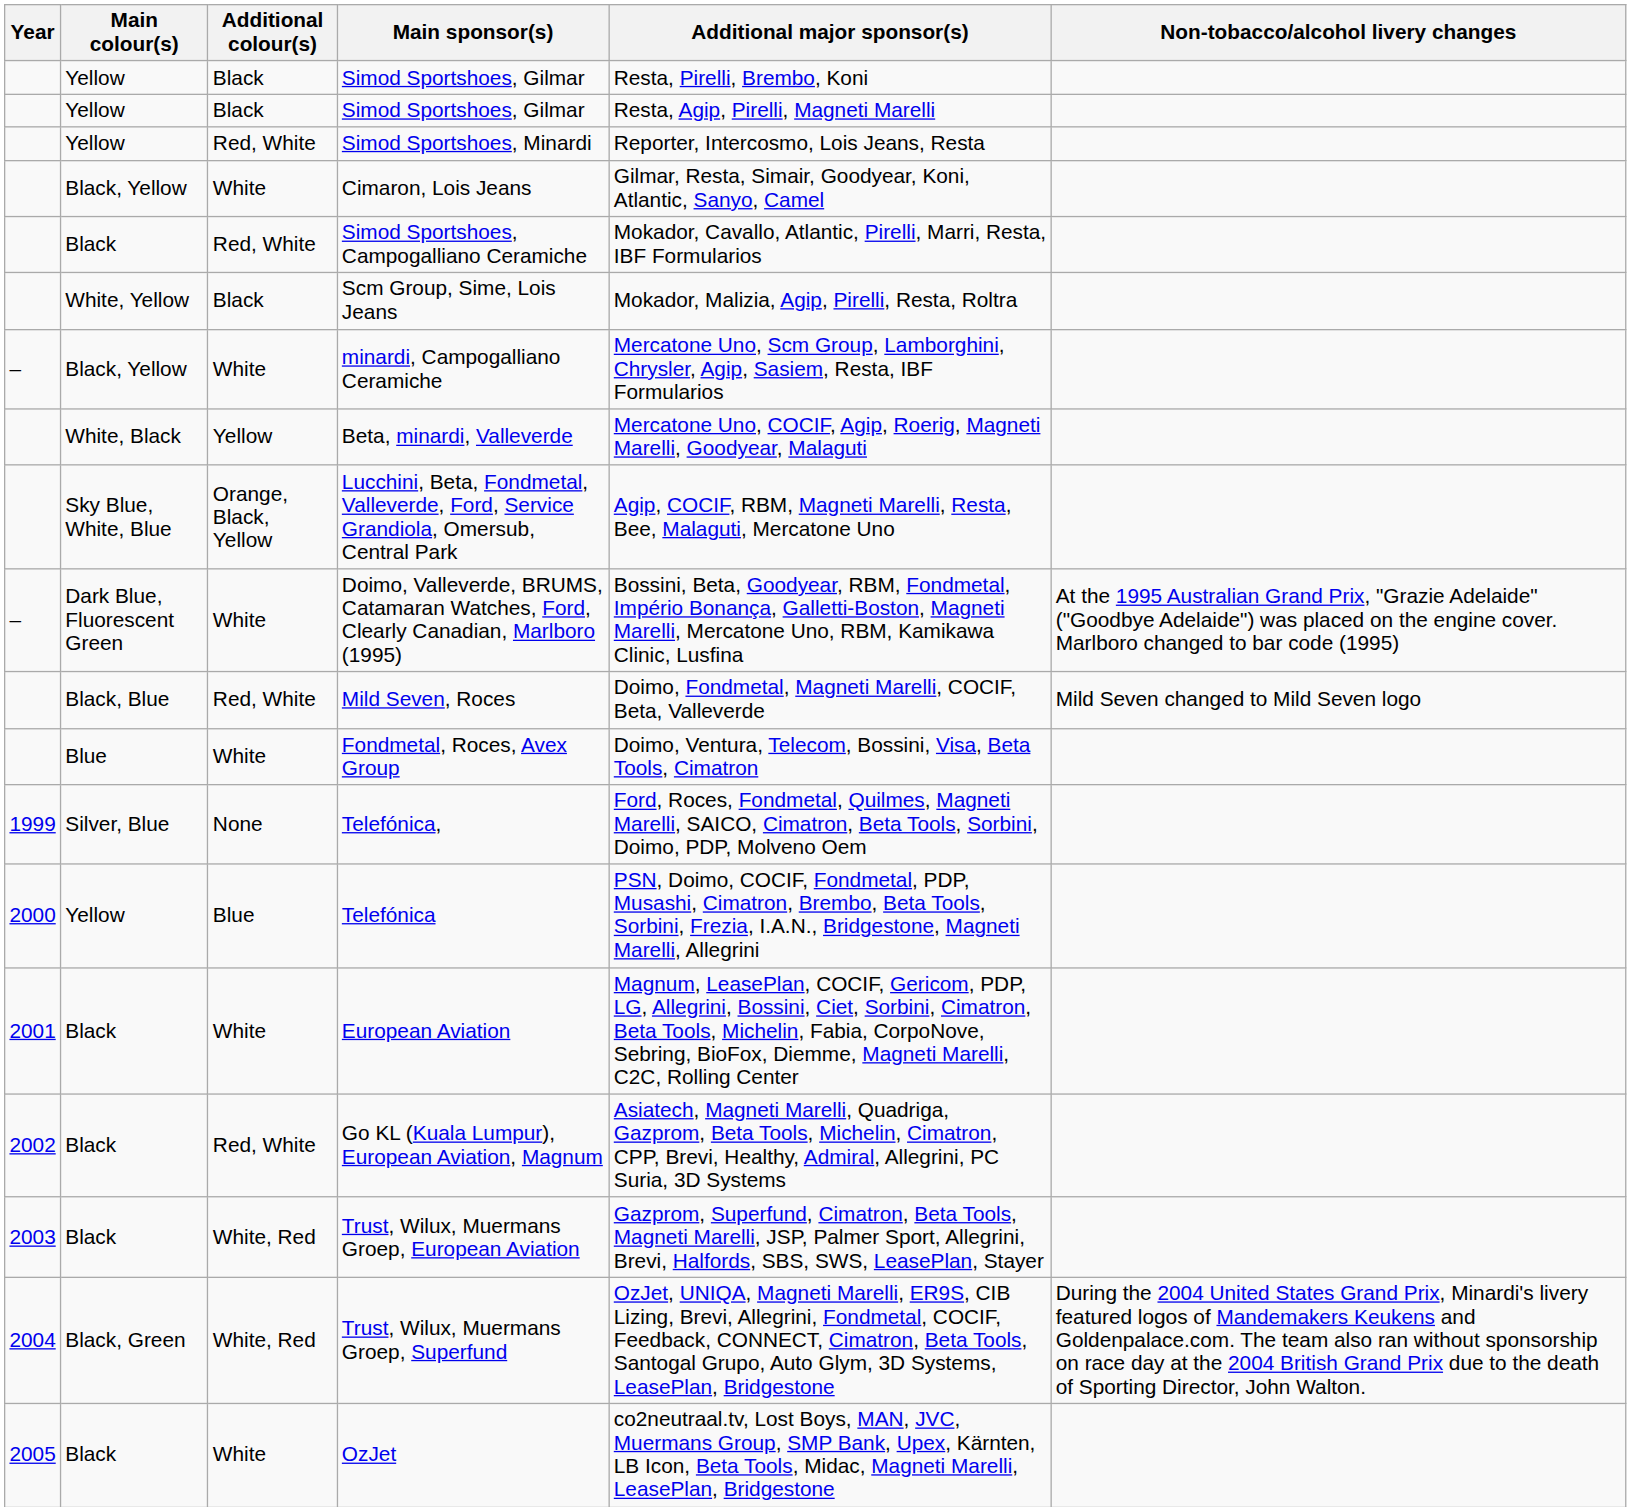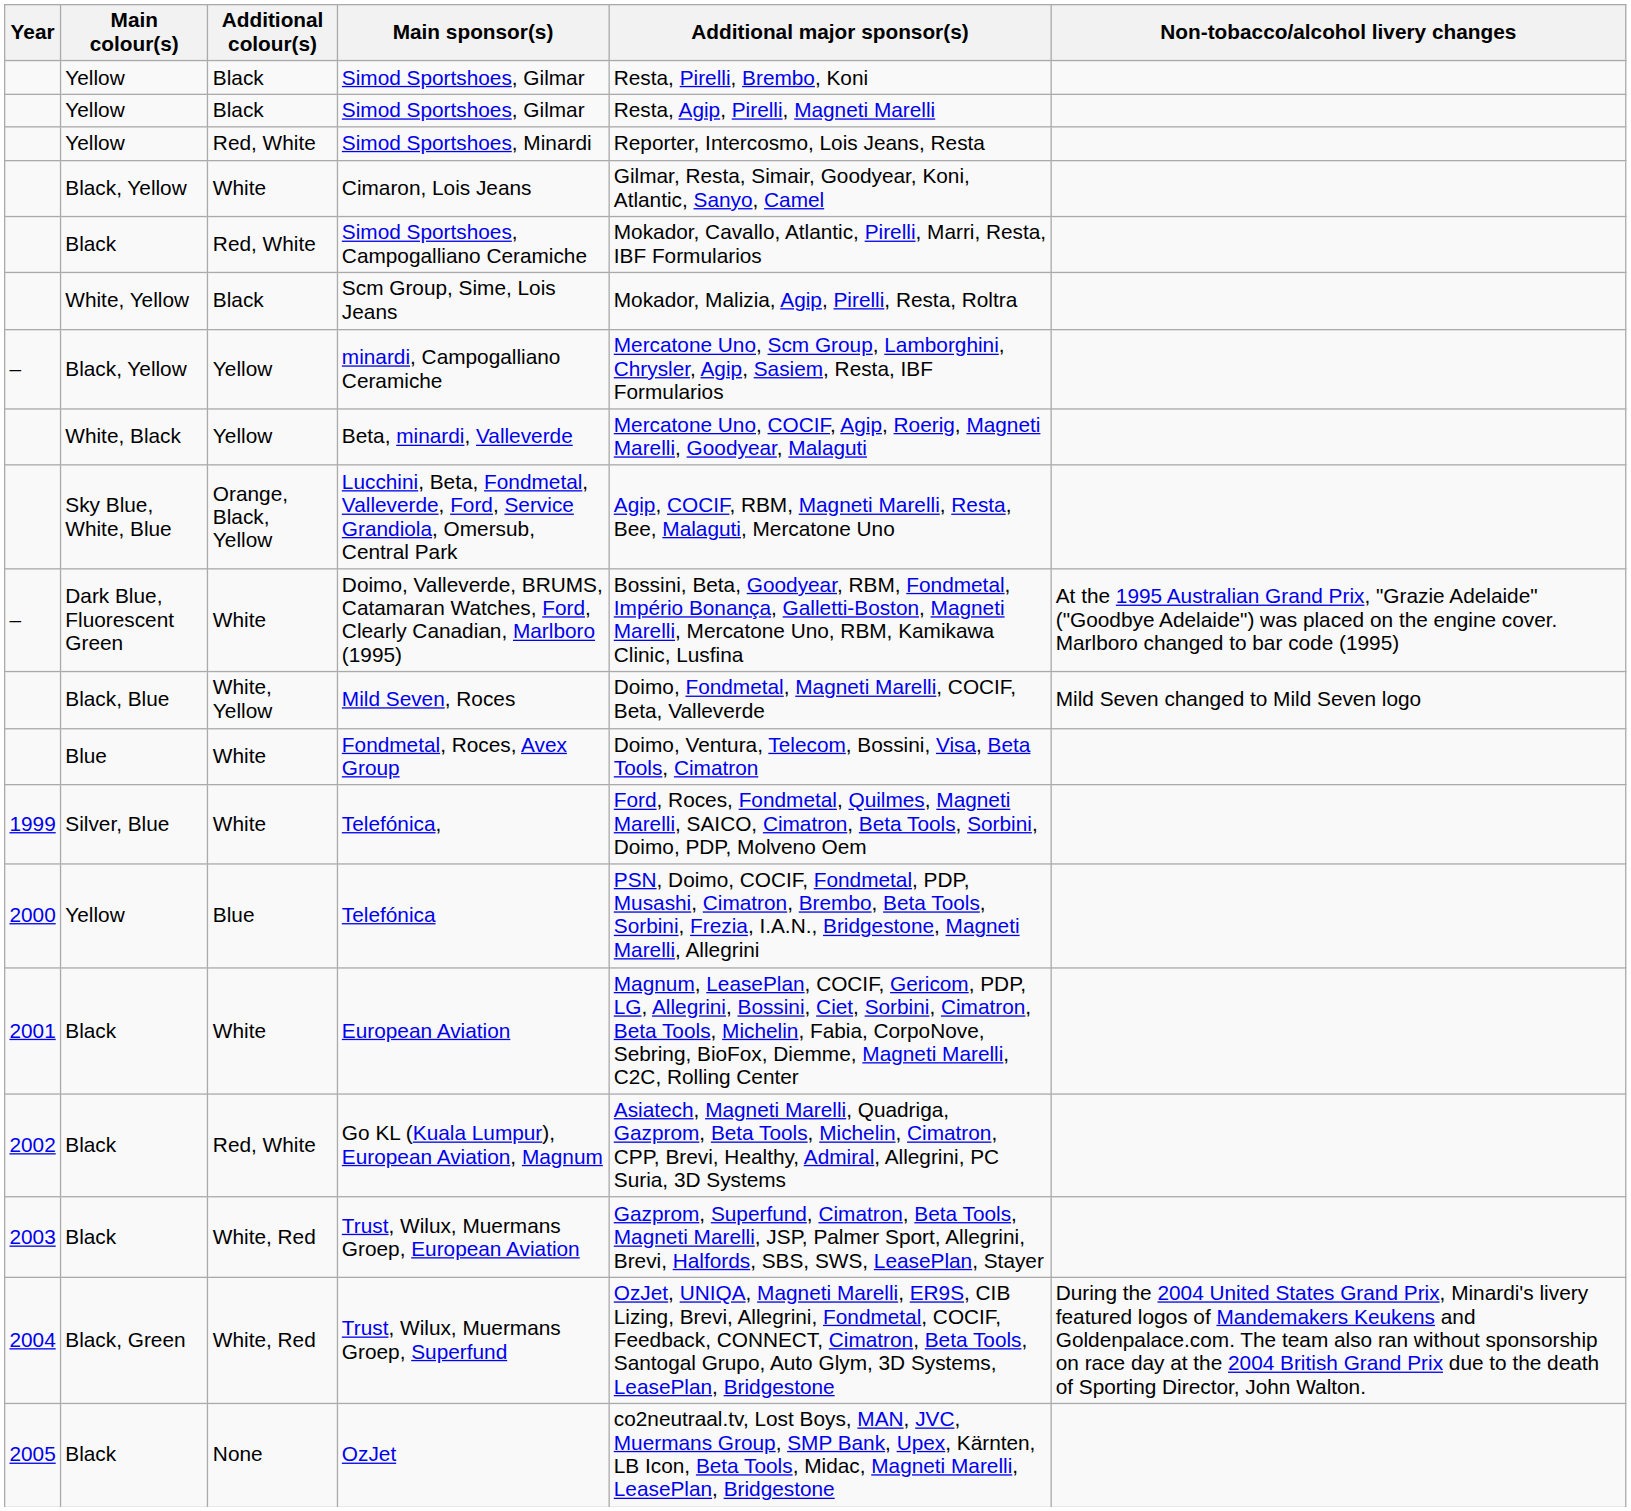 <table class="wikitable">
 <tr>
 <th>Year</th>
 <th>Main colour(s)</th>
 <th>Additional colour(s)</th>
 <th>Main sponsor(s)</th>
 <th>Additional major sponsor(s)</th>
 <th>Non-tobacco/alcohol livery changes</th>
 </tr>
 <tr>
 <td></td>
 <td>Yellow</td>
 <td>Black</td>
 <td><a href='#'>Simod Sportshoes</a>, Gilmar</td>
 <td>Resta, <a href='#'>Pirelli</a>, <a href='#'>Brembo</a>, Koni</td>
 <td></td>
 </tr>
 <tr>
 <td></td>
 <td>Yellow</td>
 <td>Black</td>
 <td><a href='#'>Simod Sportshoes</a>, Gilmar</td>
 <td>Resta, <a href='#'>Agip</a>, <a href='#'>Pirelli</a>, <a href='#'>Magneti Marelli</a></td>
 <td></td>
 </tr>
 <tr>
 <td></td>
 <td>Yellow</td>
 <td>Red, White</td>
 <td><a href='#'>Simod Sportshoes</a>, Minardi</td>
 <td>Reporter, Intercosmo, Lois Jeans, Resta</td>
 <td></td>
 </tr>
 <tr>
 <td></td>
 <td>Black, Yellow</td>
 <td>White</td>
 <td>Cimaron, Lois Jeans</td>
 <td>Gilmar, Resta, Simair, Goodyear, Koni, Atlantic, <a href='#'>Sanyo</a>, <a href='#'>Camel</a></td>
 <td></td>
 </tr>
 <tr>
 <td></td>
 <td>Black</td>
 <td>Red, White</td>
 <td><a href='#'>Simod Sportshoes</a>, Campogalliano Ceramiche</td>
 <td>Mokador, Cavallo, Atlantic, <a href='#'>Pirelli</a>, Marri, Resta, IBF Formularios</td>
 <td></td>
 </tr>
 <tr>
 <td></td>
 <td>White, Yellow</td>
 <td>Black</td>
 <td>Scm Group, Sime, Lois Jeans</td>
 <td>Mokador, Malizia, <a href='#'>Agip</a>, <a href='#'>Pirelli</a>, Resta, Roltra</td>
 <td></td>
 </tr>
 <tr>
 <td>–</td>
 <td>Black, Yellow</td>
-<td>White</td>
+<td>Yellow</td>
 <td><a href='#'>minardi</a>, Campogalliano Ceramiche</td>
 <td><a href='#'>Mercatone Uno</a>, <a href='#'>Scm Group</a>, <a href='#'>Lamborghini</a>, <a href='#'>Chrysler</a>, <a href='#'>Agip</a>, <a href='#'>Sasiem</a>, Resta, IBF Formularios</td>
 <td></td>
 </tr>
 <tr>
 <td></td>
 <td>White, Black</td>
 <td>Yellow</td>
 <td>Beta, <a href='#'>minardi</a>, <a href='#'>Valleverde</a></td>
 <td><a href='#'>Mercatone Uno</a>, <a href='#'>COCIF</a>, <a href='#'>Agip</a>, <a href='#'>Roerig</a>, <a href='#'>Magneti Marelli</a>, <a href='#'>Goodyear</a>, <a href='#'>Malaguti</a></td>
 <td></td>
 </tr>
 <tr>
 <td></td>
 <td>Sky Blue, White, Blue</td>
 <td>Orange, Black, Yellow</td>
 <td><a href='#'>Lucchini</a>, Beta, <a href='#'>Fondmetal</a>, <a href='#'>Valleverde</a>, <a href='#'>Ford</a>, <a href='#'>Service Grandiola</a>, Omersub, Central Park</td>
 <td><a href='#'>Agip</a>, <a href='#'>COCIF</a>, RBM, <a href='#'>Magneti Marelli</a>, <a href='#'>Resta</a>, Bee, <a href='#'>Malaguti</a>, Mercatone Uno</td>
 <td></td>
 </tr>
 <tr>
 <td>–</td>
 <td>Dark Blue, Fluorescent Green</td>
 <td>White</td>
 <td>Doimo, Valleverde, BRUMS, Catamaran Watches, <a href='#'>Ford</a>, Clearly Canadian, <a href='#'>Marlboro</a> (1995)</td>
 <td>Bossini, Beta, <a href='#'>Goodyear</a>, RBM, <a href='#'>Fondmetal</a>, <a href='#'>Império Bonança</a>, <a href='#'>Galletti-Boston</a>, <a href='#'>Magneti Marelli</a>, Mercatone Uno, RBM, Kamikawa Clinic, Lusfina</td>
 <td>At the <a href='#'>1995 Australian Grand Prix</a>, "Grazie Adelaide" ("Goodbye Adelaide") was placed on the engine cover.<br>Marlboro changed to bar code (1995)</td>
 </tr>
 <tr>
 <td></td>
 <td>Black, Blue</td>
-<td>Red, White</td>
+<td>White, Yellow</td>
 <td><a href='#'>Mild Seven</a>, Roces</td>
 <td>Doimo, <a href='#'>Fondmetal</a>, <a href='#'>Magneti Marelli</a>, COCIF, Beta, Valleverde</td>
 <td>Mild Seven changed to Mild Seven logo</td>
 </tr>
 <tr>
 <td></td>
 <td>Blue</td>
 <td>White</td>
 <td><a href='#'>Fondmetal</a>, Roces, <a href='#'>Avex Group</a></td>
 <td>Doimo, Ventura, <a href='#'>Telecom</a>, Bossini, <a href='#'>Visa</a>, <a href='#'>Beta Tools</a>, <a href='#'>Cimatron</a></td>
 <td></td>
 </tr>
 <tr>
 <td><a href='#'>1999</a></td>
 <td>Silver, Blue</td>
-<td>None</td>
+<td>White</td>
 <td><a href='#'>Telefónica</a>,</td>
 <td><a href='#'>Ford</a>, Roces, <a href='#'>Fondmetal</a>, <a href='#'>Quilmes</a>, <a href='#'>Magneti Marelli</a>, SAICO, <a href='#'>Cimatron</a>, <a href='#'>Beta Tools</a>, <a href='#'>Sorbini</a>, Doimo, PDP, Molveno Oem</td>
 <td></td>
 </tr>
 <tr>
 <td><a href='#'>2000</a></td>
 <td>Yellow</td>
 <td>Blue</td>
 <td><a href='#'>Telefónica</a></td>
 <td><a href='#'>PSN</a>, Doimo, COCIF, <a href='#'>Fondmetal</a>, PDP, <a href='#'>Musashi</a>, <a href='#'>Cimatron</a>, <a href='#'>Brembo</a>, <a href='#'>Beta Tools</a>, <a href='#'>Sorbini</a>, <a href='#'>Frezia</a>, I.A.N., <a href='#'>Bridgestone</a>, <a href='#'>Magneti Marelli</a>, Allegrini</td>
 <td></td>
 </tr>
 <tr>
 <td><a href='#'>2001</a></td>
 <td>Black</td>
 <td>White</td>
 <td><a href='#'>European Aviation</a></td>
 <td><a href='#'>Magnum</a>, <a href='#'>LeasePlan</a>, COCIF, <a href='#'>Gericom</a>, PDP, <a href='#'>LG</a>, <a href='#'>Allegrini</a>, <a href='#'>Bossini</a>, <a href='#'>Ciet</a>, <a href='#'>Sorbini</a>, <a href='#'>Cimatron</a>, <a href='#'>Beta Tools</a>, <a href='#'>Michelin</a>, Fabia, CorpoNove, Sebring, BioFox, Diemme, <a href='#'>Magneti Marelli</a>, C2C, Rolling Center</td>
 <td></td>
 </tr>
 <tr>
 <td><a href='#'>2002</a></td>
 <td>Black</td>
 <td>Red, White</td>
 <td>Go KL (<a href='#'>Kuala Lumpur</a>), <a href='#'>European Aviation</a>, <a href='#'>Magnum</a></td>
 <td><a href='#'>Asiatech</a>, <a href='#'>Magneti Marelli</a>, Quadriga, <a href='#'>Gazprom</a>, <a href='#'>Beta Tools</a>, <a href='#'>Michelin</a>, <a href='#'>Cimatron</a>, CPP, Brevi, Healthy, <a href='#'>Admiral</a>, Allegrini, PC Suria, 3D Systems</td>
 <td></td>
 </tr>
 <tr>
 <td><a href='#'>2003</a></td>
 <td>Black</td>
 <td>White, Red</td>
 <td><a href='#'>Trust</a>, Wilux, Muermans Groep, <a href='#'>European Aviation</a></td>
 <td><a href='#'>Gazprom</a>, <a href='#'>Superfund</a>, <a href='#'>Cimatron</a>, <a href='#'>Beta Tools</a>, <a href='#'>Magneti Marelli</a>, JSP, Palmer Sport, Allegrini, Brevi, <a href='#'>Halfords</a>, SBS, SWS, <a href='#'>LeasePlan</a>, Stayer</td>
 <td></td>
 </tr>
 <tr>
 <td><a href='#'>2004</a></td>
 <td>Black, Green</td>
 <td>White, Red</td>
 <td><a href='#'>Trust</a>, Wilux, Muermans Groep, <a href='#'>Superfund</a></td>
 <td><a href='#'>OzJet</a>, <a href='#'>UNIQA</a>, <a href='#'>Magneti Marelli</a>, <a href='#'>ER9S</a>, CIB Lizing, Brevi, Allegrini, <a href='#'>Fondmetal</a>, COCIF, Feedback, CONNECT, <a href='#'>Cimatron</a>, <a href='#'>Beta Tools</a>, Santogal Grupo, Auto Glym, 3D Systems, <a href='#'>LeasePlan</a>, <a href='#'>Bridgestone</a></td>
 <td>During the <a href='#'>2004 United States Grand Prix</a>, Minardi's livery featured logos of <a href='#'>Mandemakers Keukens</a> and Goldenpalace.com. The team also ran without sponsorship on race day at the <a href='#'>2004 British Grand Prix</a> due to the death of Sporting Director, John Walton.</td>
 </tr>
 <tr>
 <td><a href='#'>2005</a></td>
 <td>Black</td>
-<td>White</td>
+<td>None</td>
 <td><a href='#'>OzJet</a></td>
 <td>co2neutraal.tv, Lost Boys, <a href='#'>MAN</a>, <a href='#'>JVC</a>, <a href='#'>Muermans Group</a>, <a href='#'>SMP Bank</a>, <a href='#'>Upex</a>, Kärnten, LB Icon, <a href='#'>Beta Tools</a>, Midac, <a href='#'>Magneti Marelli</a>, <a href='#'>LeasePlan</a>, <a href='#'>Bridgestone</a></td>
 <td></td>
 </tr>
 </table>
